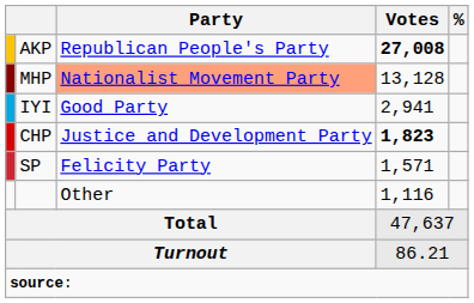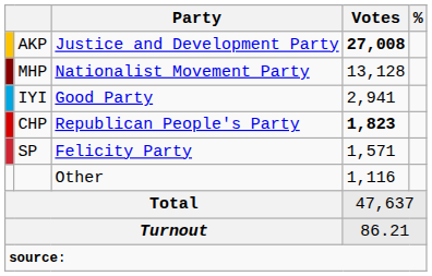 <table class="wikitable">
 <tr>
 <th colspan="2" align="center"></th>
 <th align="center">Party</th>
 <th align="center">Votes</th>
 <th align="center">%</th>
 </tr>
 <tr align="left">
 <td bgcolor="#FDC400" width="1"></td>
 <td>AKP</td>
-<td><a href='#'>Republican People's Party</a></td>
+<td><a href='#'>Justice and Development Party</a></td>
 <td><strong>27,008</strong></td>
 <td><strong></strong></td>
 </tr>
 <tr align="left">
 <td bgcolor="#870000" width="1"></td>
 <td>MHP</td>
-<td style="background: lightsalmon;"><a href='#'>Nationalist Movement Party</a></td>
+<td><a href='#'>Nationalist Movement Party</a></td>
 <td>13,128</td>
 <td></td>
 </tr>
 <tr align="left">
 <td bgcolor="#01A7E1" width="1"></td>
 <td>IYI</td>
 <td><a href='#'>Good Party</a></td>
 <td>2,941</td>
 <td></td>
 </tr>
 <tr align="left">
 <td bgcolor="#d50000" width="1"></td>
 <td>CHP</td>
-<td><a href='#'>Justice and Development Party</a></td>
+<td><a href='#'>Republican People's Party</a></td>
 <td><strong>1,823</strong></td>
 <td></td>
 </tr>
 <tr align="left">
 <td bgcolor="#D02433" width="1"></td>
 <td>SP</td>
 <td><a href='#'>Felicity Party</a></td>
 <td>1,571</td>
 <td></td>
 </tr>
 <tr align="left">
 <td bgcolor="" width="1"></td>
 <td></td>
 <td>Other</td>
 <td>1,116</td>
 <td></td>
 </tr>
 <tr align="left" style="background-color:#E9E9E9">
 <th colspan="3" align="center"><strong>Total</strong></th>
 <td colspan="5" align="center">47,637</td>
 </tr>
 <tr align="left" style="background-color:#E9E9E9">
 <th colspan="3" align="center"><em>Turnout</em></th>
 <td colspan="5" align="center">86.21</td>
 </tr>
 <tr>
 <td colspan="9" align="left"><small><strong>source</strong>: </small></td>
 </tr>
 </table>
